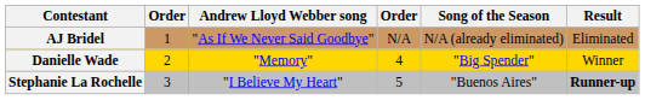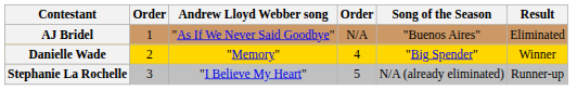 <table class="wikitable plainrowheaders" style="text-align:center;">
 <tr>
 <th scope="col">Contestant</th>
 <th scope="col">Order</th>
 <th scope="col">Andrew Lloyd Webber song</th>
 <th scope="col">Order</th>
 <th scope="col">Song of the Season</th>
 <th scope="col">Result</th>
 </tr>
 <tr style="background:#c96;">
 <th scope="row">AJ Bridel</th>
 <td>1</td>
 <td>"<a href='#'>As If We Never Said Goodbye</a>"</td>
 <td>N/A</td>
-<td>N/A (already eliminated)</td>
+<td>"Buenos Aires"</td>
 <td>Eliminated</td>
 </tr>
 <tr style = "background:gold">
 <th scope="row">Danielle Wade</th>
 <td>2</td>
 <td>"<a href='#'>Memory</a>"</td>
 <td>4</td>
 <td>"<a href='#'>Big Spender</a>"</td>
 <td>Winner</td>
 </tr>
 <tr style="background:silver;">
 <th scope="row">Stephanie La Rochelle</th>
 <td>3</td>
 <td>"<a href='#'>I Believe My Heart</a>"</td>
 <td>5</td>
-<td>"Buenos Aires"</td>
-<td><strong>Runner-up</strong></td>
+<td>N/A (already eliminated)</td>
+<td>Runner-up</td>
 </tr>
 </table>
